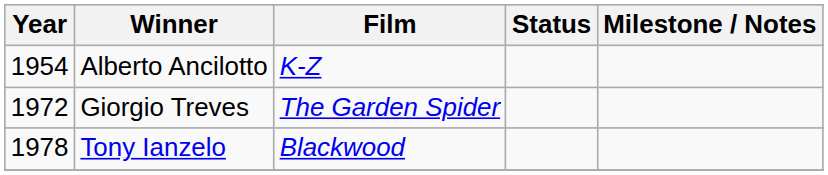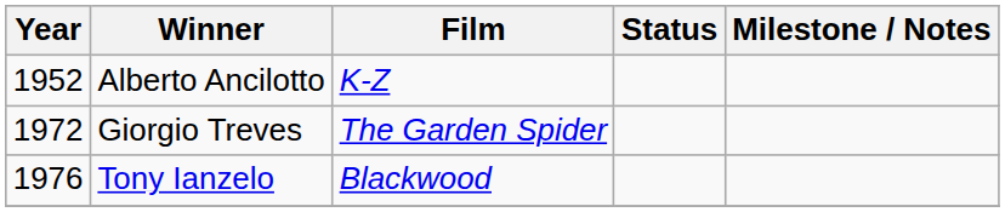 <table class="sortable wikitable">
 <tr>
 <th>Year</th>
 <th>Winner</th>
 <th>Film</th>
 <th>Status</th>
 <th class=unsortable>Milestone / Notes</th>
 </tr>
 <tr>
-<td align=center>1954</td>
+<td align=center>1952</td>
 <td>Alberto Ancilotto</td>
 <td><em><a href='#'>K-Z</a></em></td>
 <td></td>
 <td></td>
 </tr>
 <tr>
 <td align=center>1972</td>
 <td>Giorgio Treves</td>
 <td><em><a href='#'>The Garden Spider</a></em></td>
 <td></td>
 <td></td>
 </tr>
 <tr>
-<td align=center>1978</td>
+<td align=center>1976</td>
 <td><a href='#'>Tony Ianzelo</a></td>
 <td><em><a href='#'>Blackwood</a></em></td>
 <td></td>
 <td></td>
 </tr>
 <tr>
 </tr>
 </table>
